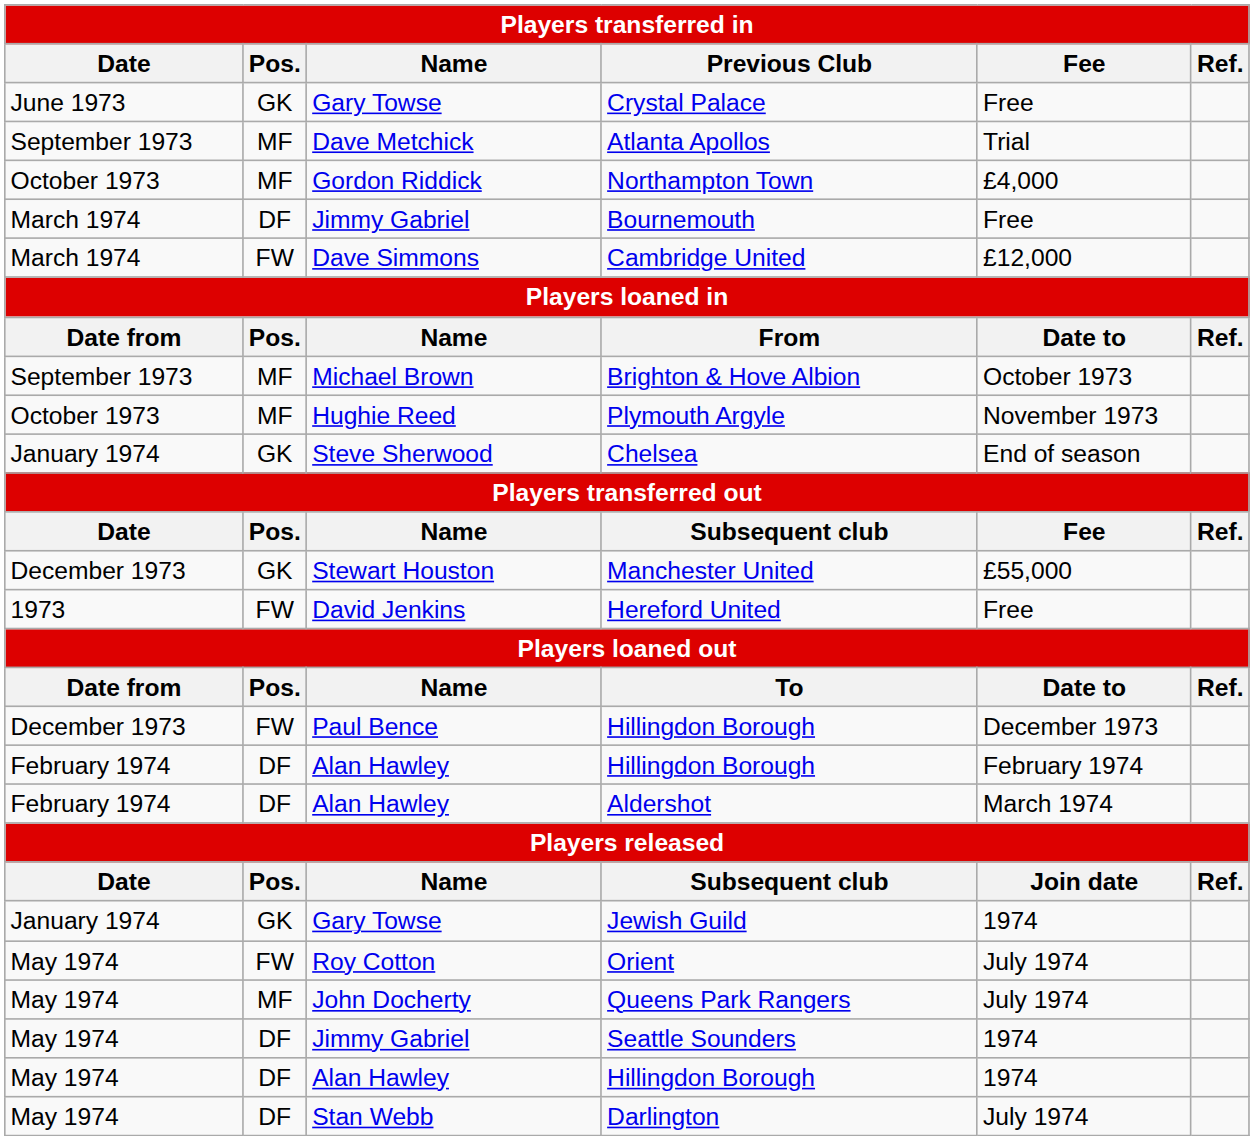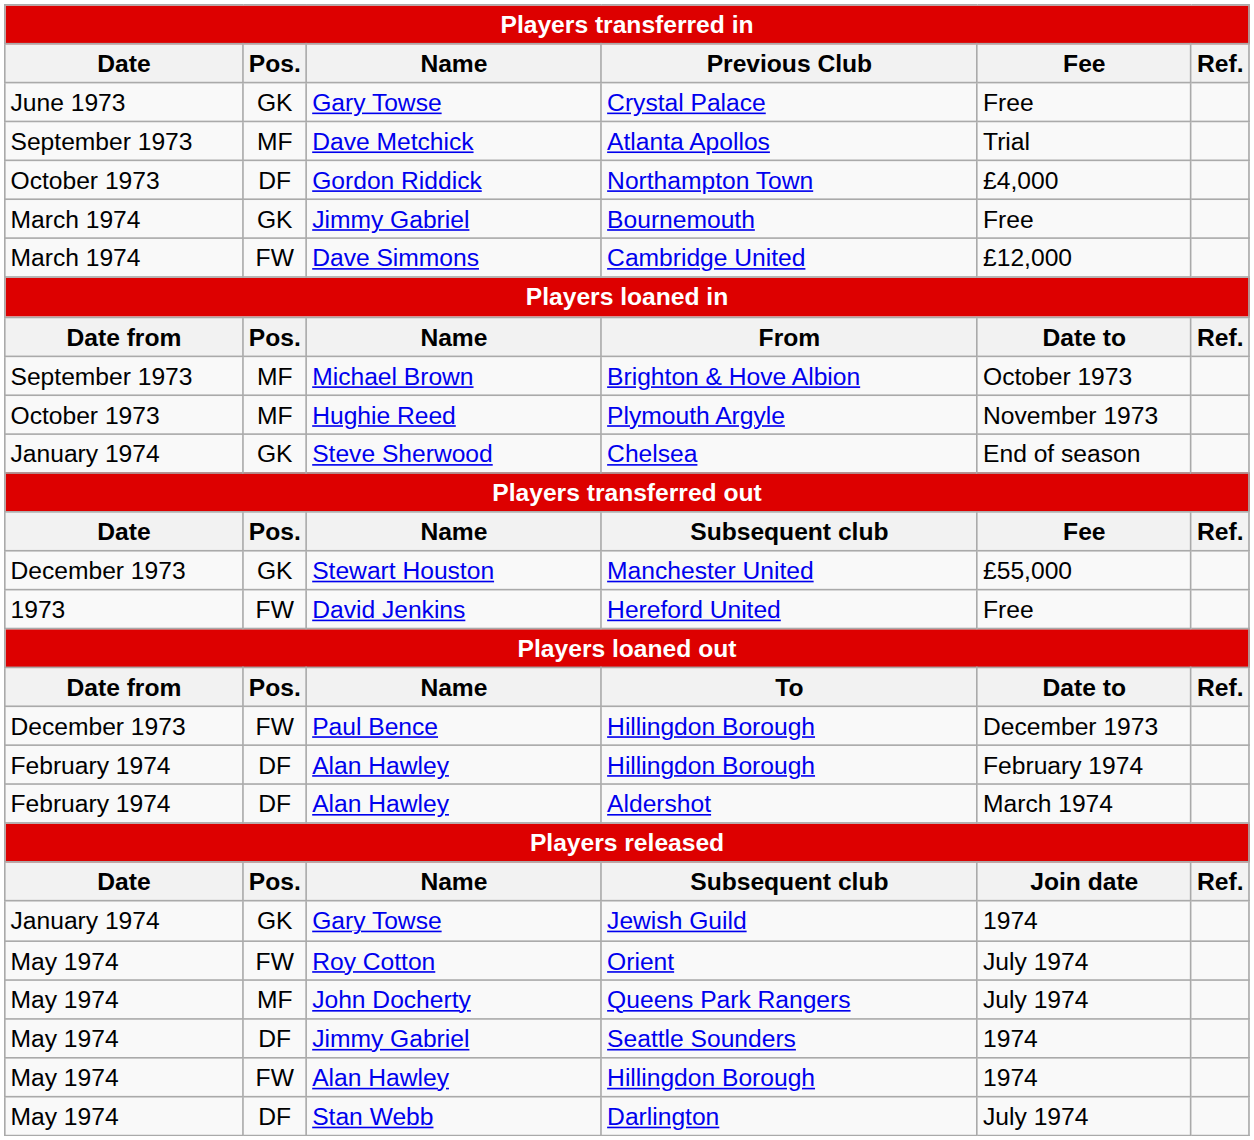 <table class="wikitable" style="font-size:95%;" cellpadding="1">
 <tr>
 <th colspan="6" style="background:#d00; color:white; text-align:center;">Players transferred in</th>
 </tr>
 <tr>
 <th style="width:140px;">Date</th>
 <th style="width:25px;">Pos.</th>
 <th style="width:175px;">Name</th>
 <th style="width:225px;">Previous Club</th>
 <th style="width:125px;">Fee</th>
 <th style="width:25px;">Ref.</th>
 </tr>
 <tr>
 <td>June 1973</td>
 <td style="text-align:center;">GK</td>
 <td> <a href='#'>Gary Towse</a></td>
 <td> <a href='#'>Crystal Palace</a></td>
 <td>Free</td>
 <td></td>
 </tr>
 <tr>
 <td>September 1973</td>
 <td style="text-align:center;">MF</td>
 <td> <a href='#'>Dave Metchick</a></td>
 <td> <a href='#'>Atlanta Apollos</a></td>
 <td>Trial</td>
 <td></td>
 </tr>
 <tr>
 <td>October 1973</td>
-<td style="text-align:center;">MF</td>
+<td style="text-align:center;">DF</td>
 <td> <a href='#'>Gordon Riddick</a></td>
 <td> <a href='#'>Northampton Town</a></td>
 <td>£4,000</td>
 <td></td>
 </tr>
 <tr>
 <td>March 1974</td>
-<td style="text-align:center;">DF</td>
+<td style="text-align:center;">GK</td>
 <td> <a href='#'>Jimmy Gabriel</a></td>
 <td> <a href='#'>Bournemouth</a></td>
 <td>Free</td>
 <td></td>
 </tr>
 <tr>
 <td>March 1974</td>
 <td style="text-align:center;">FW</td>
 <td> <a href='#'>Dave Simmons</a></td>
 <td> <a href='#'>Cambridge United</a></td>
 <td>£12,000</td>
 <td></td>
 </tr>
 <tr>
 <th colspan="6" style="background:#d00; color:white; text-align:center;">Players loaned in</th>
 </tr>
 <tr>
 <th>Date from</th>
 <th>Pos.</th>
 <th>Name</th>
 <th>From</th>
 <th>Date to</th>
 <th>Ref.</th>
 </tr>
 <tr>
 <td>September 1973</td>
 <td style="text-align:center;">MF</td>
 <td> <a href='#'>Michael Brown</a></td>
 <td> <a href='#'>Brighton & Hove Albion</a></td>
 <td>October 1973</td>
 <td></td>
 </tr>
 <tr>
 <td>October 1973</td>
 <td style="text-align:center;">MF</td>
 <td> <a href='#'>Hughie Reed</a></td>
 <td> <a href='#'>Plymouth Argyle</a></td>
 <td>November 1973</td>
 <td></td>
 </tr>
 <tr>
 <td>January 1974</td>
 <td style="text-align:center;">GK</td>
 <td> <a href='#'>Steve Sherwood</a></td>
 <td> <a href='#'>Chelsea</a></td>
 <td>End of season</td>
 <td></td>
 </tr>
 <tr>
 <th colspan="6" style="background:#d00; color:white; text-align:center;">Players transferred out</th>
 </tr>
 <tr>
 <th>Date</th>
 <th>Pos.</th>
 <th>Name</th>
 <th>Subsequent club</th>
 <th>Fee</th>
 <th>Ref.</th>
 </tr>
 <tr>
 <td>December 1973</td>
 <td style="text-align:center;">GK</td>
 <td> <a href='#'>Stewart Houston</a></td>
 <td> <a href='#'>Manchester United</a></td>
 <td>£55,000</td>
 <td></td>
 </tr>
 <tr>
 <td>1973</td>
 <td style="text-align:center;">FW</td>
 <td> <a href='#'>David Jenkins</a></td>
 <td> <a href='#'>Hereford United</a></td>
 <td>Free</td>
 <td></td>
 </tr>
 <tr>
 <th colspan="6" style="background:#d00; color:white; text-align:center;">Players loaned out</th>
 </tr>
 <tr>
 <th>Date from</th>
 <th>Pos.</th>
 <th>Name</th>
 <th>To</th>
 <th>Date to</th>
 <th>Ref.</th>
 </tr>
 <tr>
 <td>December 1973</td>
 <td style="text-align:center;">FW</td>
 <td> <a href='#'>Paul Bence</a></td>
 <td> <a href='#'>Hillingdon Borough</a></td>
 <td>December 1973</td>
 <td></td>
 </tr>
 <tr>
 <td>February 1974</td>
 <td style="text-align:center;">DF</td>
 <td> <a href='#'>Alan Hawley</a></td>
 <td> <a href='#'>Hillingdon Borough</a></td>
 <td>February 1974</td>
 <td></td>
 </tr>
 <tr>
 <td>February 1974</td>
 <td style="text-align:center;">DF</td>
 <td> <a href='#'>Alan Hawley</a></td>
 <td> <a href='#'>Aldershot</a></td>
 <td>March 1974</td>
 <td></td>
 </tr>
 <tr>
 <th colspan="6" style="background:#d00; color:white; text-align:center;">Players released</th>
 </tr>
 <tr>
 <th>Date</th>
 <th>Pos.</th>
 <th>Name</th>
 <th>Subsequent club</th>
 <th>Join date</th>
 <th>Ref.</th>
 </tr>
 <tr>
 <td>January 1974</td>
 <td style="text-align:center;">GK</td>
 <td> <a href='#'>Gary Towse</a></td>
 <td> <a href='#'>Jewish Guild</a></td>
 <td>1974</td>
 <td></td>
 </tr>
 <tr>
 <td>May 1974</td>
 <td style="text-align:center;">FW</td>
 <td> <a href='#'>Roy Cotton</a></td>
 <td> <a href='#'>Orient</a></td>
 <td>July 1974</td>
 <td></td>
 </tr>
 <tr>
 <td>May 1974</td>
 <td style="text-align:center;">MF</td>
 <td> <a href='#'>John Docherty</a></td>
 <td> <a href='#'>Queens Park Rangers</a></td>
 <td>July 1974</td>
 <td></td>
 </tr>
 <tr>
 <td>May 1974</td>
 <td style="text-align:center;">DF</td>
 <td> <a href='#'>Jimmy Gabriel</a></td>
 <td> <a href='#'>Seattle Sounders</a></td>
 <td>1974</td>
 <td></td>
 </tr>
 <tr>
 <td>May 1974</td>
-<td style="text-align:center;">DF</td>
+<td style="text-align:center;">FW</td>
 <td> <a href='#'>Alan Hawley</a></td>
 <td> <a href='#'>Hillingdon Borough</a></td>
 <td>1974</td>
 <td></td>
 </tr>
 <tr>
 <td>May 1974</td>
 <td style="text-align:center;">DF</td>
 <td> <a href='#'>Stan Webb</a></td>
 <td> <a href='#'>Darlington</a></td>
 <td>July 1974</td>
 <td></td>
 </tr>
 </table>
